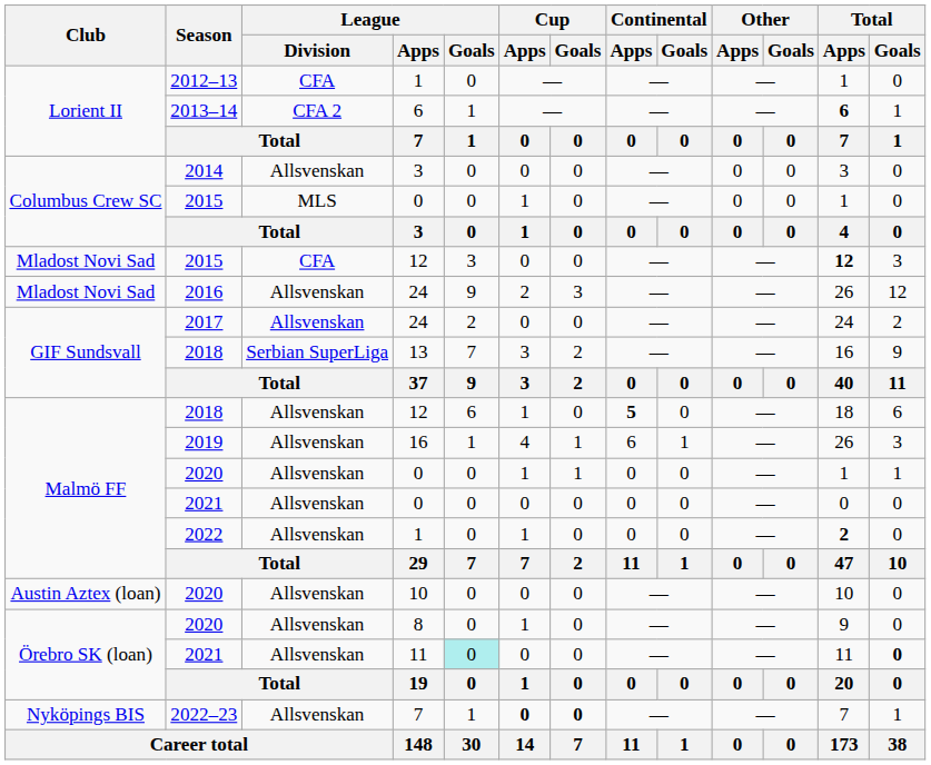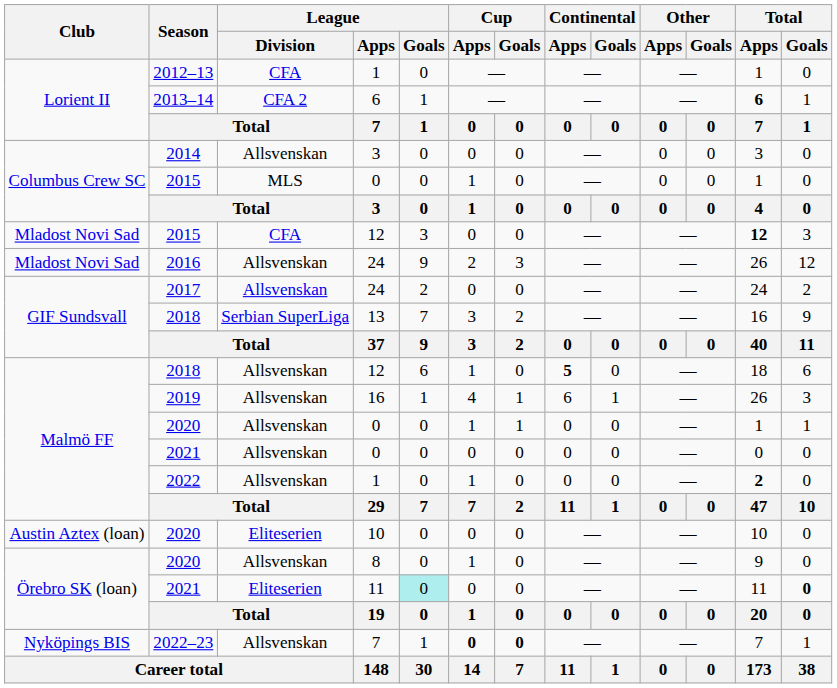 <table class="wikitable" style="text-align:center">
 <tr>
 <th rowspan=2>Club</th>
 <th rowspan=2>Season</th>
 <th colspan=3>League</th>
 <th colspan=2>Cup</th>
 <th colspan=2>Continental</th>
 <th colspan=2>Other</th>
 <th colspan=2>Total</th>
 </tr>
 <tr>
 <th>Division</th>
 <th>Apps</th>
 <th>Goals</th>
 <th>Apps</th>
 <th>Goals</th>
 <th>Apps</th>
 <th>Goals</th>
 <th>Apps</th>
 <th>Goals</th>
 <th>Apps</th>
 <th>Goals</th>
 </tr>
 <tr>
 <td rowspan=3><a href='#'>Lorient II</a></td>
 <td><a href='#'>2012–13</a></td>
 <td><a href='#'>CFA</a></td>
 <td>1</td>
 <td>0</td>
 <td colspan=2>—</td>
 <td colspan=2>—</td>
 <td colspan=2>—</td>
 <td>1</td>
 <td>0</td>
 </tr>
 <tr>
 <td><a href='#'>2013–14</a></td>
 <td><a href='#'>CFA 2</a></td>
 <td>6</td>
 <td>1</td>
 <td colspan=2>—</td>
 <td colspan=2>—</td>
 <td colspan=2>—</td>
 <td><strong>6</strong></td>
 <td>1</td>
 </tr>
 <tr>
 <th colspan=2>Total</th>
 <th>7</th>
 <th>1</th>
 <th>0</th>
 <th>0</th>
 <th>0</th>
 <th>0</th>
 <th>0</th>
 <th>0</th>
 <th>7</th>
 <th>1</th>
 </tr>
 <tr>
 <td rowspan=3><a href='#'>Columbus Crew SC</a></td>
 <td><a href='#'>2014</a></td>
 <td>Allsvenskan</td>
 <td>3</td>
 <td>0</td>
 <td>0</td>
 <td>0</td>
 <td colspan=2>—</td>
 <td>0</td>
 <td>0</td>
 <td>3</td>
 <td>0</td>
 </tr>
 <tr>
 <td><a href='#'>2015</a></td>
 <td>MLS</td>
 <td>0</td>
 <td>0</td>
 <td>1</td>
 <td>0</td>
 <td colspan=2>—</td>
 <td>0</td>
 <td>0</td>
 <td>1</td>
 <td>0</td>
 </tr>
 <tr>
 <th colspan=2>Total</th>
 <th>3</th>
 <th>0</th>
 <th>1</th>
 <th>0</th>
 <th>0</th>
 <th>0</th>
 <th>0</th>
 <th>0</th>
 <th>4</th>
 <th>0</th>
 </tr>
 <tr>
 <td><a href='#'>Mladost Novi Sad</a></td>
 <td><a href='#'>2015</a></td>
 <td><a href='#'>CFA</a></td>
 <td>12</td>
 <td>3</td>
 <td>0</td>
 <td>0</td>
 <td colspan=2>—</td>
 <td colspan=2>—</td>
 <td><strong>12</strong></td>
 <td>3</td>
 </tr>
 <tr>
 <td><a href='#'>Mladost Novi Sad</a></td>
 <td><a href='#'>2016</a></td>
 <td>Allsvenskan</td>
 <td>24</td>
 <td>9</td>
 <td>2</td>
 <td>3</td>
 <td colspan=2>—</td>
 <td colspan=2>—</td>
 <td>26</td>
 <td>12</td>
 </tr>
 <tr>
 <td rowspan=3><a href='#'>GIF Sundsvall</a></td>
 <td><a href='#'>2017</a></td>
 <td><a href='#'>Allsvenskan</a></td>
 <td>24</td>
 <td>2</td>
 <td>0</td>
 <td>0</td>
 <td colspan=2>—</td>
 <td colspan=2>—</td>
 <td>24</td>
 <td>2</td>
 </tr>
 <tr>
 <td><a href='#'>2018</a></td>
 <td><a href='#'>Serbian SuperLiga</a></td>
 <td>13</td>
 <td>7</td>
 <td>3</td>
 <td>2</td>
 <td colspan=2>—</td>
 <td colspan=2>—</td>
 <td>16</td>
 <td>9</td>
 </tr>
 <tr>
 <th colspan=2>Total</th>
 <th>37</th>
 <th>9</th>
 <th>3</th>
 <th>2</th>
 <th>0</th>
 <th>0</th>
 <th>0</th>
 <th>0</th>
 <th>40</th>
 <th>11</th>
 </tr>
 <tr>
 <td rowspan=6><a href='#'>Malmö FF</a></td>
 <td><a href='#'>2018</a></td>
 <td>Allsvenskan</td>
 <td>12</td>
 <td>6</td>
 <td>1</td>
 <td>0</td>
 <td><strong>5</strong></td>
 <td>0</td>
 <td colspan=2>—</td>
 <td>18</td>
 <td>6</td>
 </tr>
 <tr>
 <td><a href='#'>2019</a></td>
 <td>Allsvenskan</td>
 <td>16</td>
 <td>1</td>
 <td>4</td>
 <td>1</td>
 <td>6</td>
 <td>1</td>
 <td colspan=2>—</td>
 <td>26</td>
 <td>3</td>
 </tr>
 <tr>
 <td><a href='#'>2020</a></td>
 <td>Allsvenskan</td>
 <td>0</td>
 <td>0</td>
 <td>1</td>
 <td>1</td>
 <td>0</td>
 <td>0</td>
 <td colspan=2>—</td>
 <td>1</td>
 <td>1</td>
 </tr>
 <tr>
 <td><a href='#'>2021</a></td>
 <td>Allsvenskan</td>
 <td>0</td>
 <td>0</td>
 <td>0</td>
 <td>0</td>
 <td>0</td>
 <td>0</td>
 <td colspan=2>—</td>
 <td>0</td>
 <td>0</td>
 </tr>
 <tr>
 <td><a href='#'>2022</a></td>
 <td>Allsvenskan</td>
 <td>1</td>
 <td>0</td>
 <td>1</td>
 <td>0</td>
 <td>0</td>
 <td>0</td>
 <td colspan=2>—</td>
 <td><strong>2</strong></td>
 <td>0</td>
 </tr>
 <tr>
 <th colspan=2>Total</th>
 <th>29</th>
 <th>7</th>
 <th>7</th>
 <th>2</th>
 <th>11</th>
 <th>1</th>
 <th>0</th>
 <th>0</th>
 <th>47</th>
 <th>10</th>
 </tr>
 <tr>
 <td><a href='#'>Austin Aztex</a> (loan)</td>
 <td><a href='#'>2020</a></td>
-<td>Allsvenskan</td>
+<td><a href='#'>Eliteserien</a></td>
 <td>10</td>
 <td>0</td>
 <td>0</td>
 <td>0</td>
 <td colspan=2>—</td>
 <td colspan=2>—</td>
 <td>10</td>
 <td>0</td>
 </tr>
 <tr>
 <td rowspan=3><a href='#'>Örebro SK</a> (loan)</td>
 <td><a href='#'>2020</a></td>
 <td>Allsvenskan</td>
 <td>8</td>
 <td>0</td>
 <td>1</td>
 <td>0</td>
 <td colspan=2>—</td>
 <td colspan=2>—</td>
 <td>9</td>
 <td>0</td>
 </tr>
 <tr>
 <td><a href='#'>2021</a></td>
-<td>Allsvenskan</td>
+<td><a href='#'>Eliteserien</a></td>
 <td>11</td>
 <td style="background: paleturquoise;">0</td>
 <td>0</td>
 <td>0</td>
 <td colspan=2>—</td>
 <td colspan=2>—</td>
 <td>11</td>
 <td><strong>0</strong></td>
 </tr>
 <tr>
 <th colspan=2>Total</th>
 <th>19</th>
 <th>0</th>
 <th>1</th>
 <th>0</th>
 <th>0</th>
 <th>0</th>
 <th>0</th>
 <th>0</th>
 <th>20</th>
 <th>0</th>
 </tr>
 <tr>
 <td><a href='#'>Nyköpings BIS</a></td>
 <td><a href='#'>2022–23</a></td>
 <td>Allsvenskan</td>
 <td>7</td>
 <td>1</td>
 <td><strong>0</strong></td>
 <td><strong>0</strong></td>
 <td colspan=2>—</td>
 <td colspan=2>—</td>
 <td>7</td>
 <td>1</td>
 </tr>
 <tr>
 <th colspan=3>Career total</th>
 <th>148</th>
 <th>30</th>
 <th>14</th>
 <th>7</th>
 <th>11</th>
 <th>1</th>
 <th>0</th>
 <th>0</th>
 <th>173</th>
 <th>38</th>
 </tr>
 </table>
